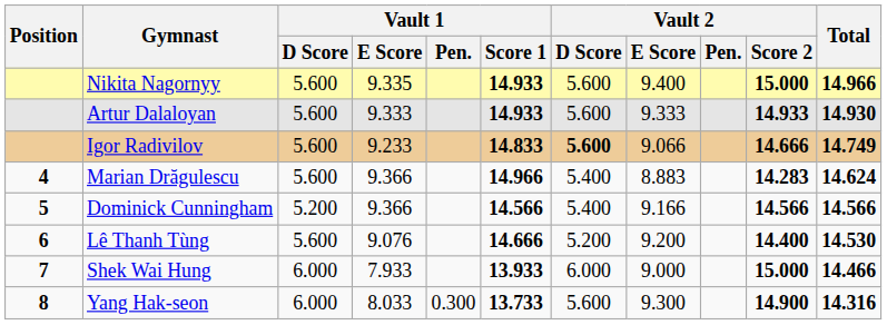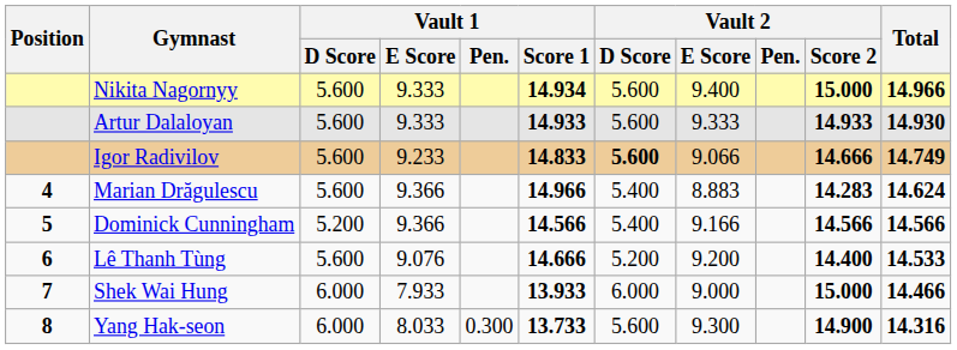 <table style="text-align:center;" class="wikitable sortable">
 <tr>
 <th rowspan="2">Position</th>
 <th rowspan="2">Gymnast</th>
 <th colspan="4">Vault 1</th>
 <th colspan="4">Vault 2</th>
 <th rowspan="2">Total</th>
 </tr>
 <tr>
 <th>D Score</th>
 <th>E Score</th>
 <th>Pen.</th>
 <th>Score 1</th>
 <th>D Score</th>
 <th>E Score</th>
 <th>Pen.</th>
 <th>Score 2</th>
 </tr>
 <tr style="background:#fffcaf;">
 <td style="text-align:center" scope="row"><strong></strong></td>
 <td style="text-align:left;"> <a href='#'>Nikita Nagornyy</a></td>
 <td>5.600</td>
-<td>9.335</td>
+<td>9.333</td>
 <td></td>
-<td><strong>14.933</strong></td>
+<td><strong>14.934</strong></td>
 <td>5.600</td>
 <td>9.400</td>
 <td></td>
 <td><strong>15.000</strong></td>
 <td><strong>14.966</strong></td>
 </tr>
 <tr style="background:#e5e5e5;">
 <td style="text-align:center" scope="row"><strong></strong></td>
 <td style="text-align:left;"> <a href='#'>Artur Dalaloyan</a></td>
 <td>5.600</td>
 <td>9.333</td>
 <td></td>
 <td><strong>14.933</strong></td>
 <td>5.600</td>
 <td>9.333</td>
 <td></td>
 <td><strong>14.933</strong></td>
 <td><strong>14.930</strong></td>
 </tr>
 <tr style="background:#ec9;">
 <td style="text-align:center" scope="row"><strong></strong></td>
 <td style="text-align:left;"> <a href='#'>Igor Radivilov</a></td>
 <td>5.600</td>
 <td>9.233</td>
 <td></td>
 <td><strong>14.833</strong></td>
 <td><strong>5.600</strong></td>
 <td>9.066</td>
 <td></td>
 <td><strong>14.666</strong></td>
 <td><strong>14.749</strong></td>
 </tr>
 <tr>
 <td style="text-align:center" scope="row"><strong>4</strong></td>
 <td style="text-align:left;"> <a href='#'>Marian Drăgulescu</a></td>
 <td>5.600</td>
 <td>9.366</td>
 <td></td>
 <td><strong>14.966</strong></td>
 <td>5.400</td>
 <td>8.883</td>
 <td></td>
 <td><strong>14.283</strong></td>
 <td><strong>14.624</strong></td>
 </tr>
 <tr>
 <td style="text-align:center" scope="row"><strong>5</strong></td>
 <td style="text-align:left;"> <a href='#'>Dominick Cunningham</a></td>
 <td>5.200</td>
 <td>9.366</td>
 <td></td>
 <td><strong>14.566</strong></td>
 <td>5.400</td>
 <td>9.166</td>
 <td></td>
 <td><strong>14.566</strong></td>
 <td><strong>14.566</strong></td>
 </tr>
 <tr>
 <td style="text-align:center" scope="row"><strong>6</strong></td>
 <td style="text-align:left;"> <a href='#'>Lê Thanh Tùng</a></td>
 <td>5.600</td>
 <td>9.076</td>
 <td></td>
 <td><strong>14.666</strong></td>
 <td>5.200</td>
 <td>9.200</td>
 <td></td>
 <td><strong>14.400</strong></td>
-<td><strong>14.530</strong></td>
+<td><strong>14.533</strong></td>
 </tr>
 <tr>
 <td style="text-align:center" scope="row"><strong>7</strong></td>
 <td style="text-align:left;"> <a href='#'>Shek Wai Hung</a></td>
 <td>6.000</td>
 <td>7.933</td>
 <td></td>
 <td><strong>13.933</strong></td>
 <td>6.000</td>
 <td>9.000</td>
 <td></td>
 <td><strong>15.000</strong></td>
 <td><strong>14.466</strong></td>
 </tr>
 <tr>
 <td style="text-align:center" scope="row"><strong>8</strong></td>
 <td style="text-align:left;"> <a href='#'>Yang Hak-seon</a></td>
 <td>6.000</td>
 <td>8.033</td>
 <td>0.300</td>
 <td><strong>13.733</strong></td>
 <td>5.600</td>
 <td>9.300</td>
 <td></td>
 <td><strong>14.900</strong></td>
 <td><strong>14.316</strong></td>
 </tr>
 </table>
